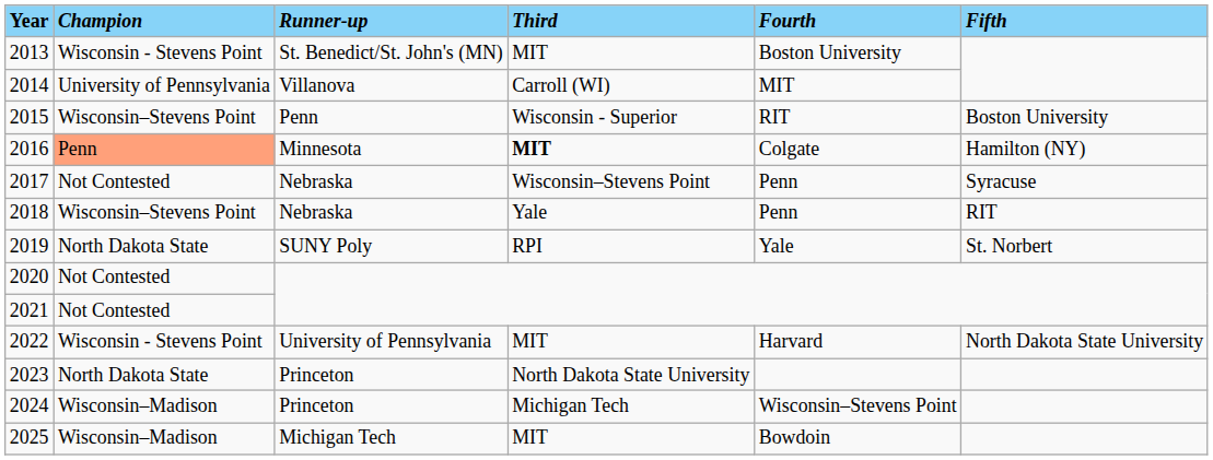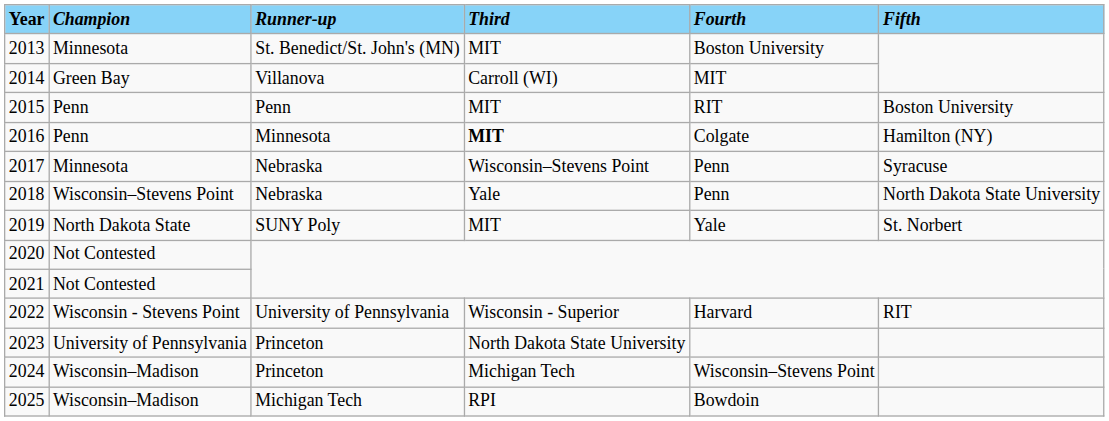 <table class="wikitable" style="font-size:85%;">
 <tr ! style="background-color: #87D3F8;">
 <td><strong>Year</strong></td>
 <td><strong> <em>Champion</em> </strong></td>
 <td><strong> <em>Runner-up</em> </strong></td>
 <td><strong> <em>Third</em> </strong></td>
 <td><strong> <em>Fourth</em> </strong></td>
 <td><strong> <em>Fifth</em> </strong></td>
 </tr>
 <tr --->
 <td>2013</td>
-<td>Wisconsin - Stevens Point</td>
+<td>Minnesota</td>
 <td>St. Benedict/St. John's (MN)</td>
 <td>MIT</td>
 <td>Boston University</td>
 <td rowspan=2></td>
 </tr>
 <tr --->
 <td>2014</td>
-<td>University of Pennsylvania</td>
+<td>Green Bay</td>
 <td>Villanova</td>
 <td>Carroll (WI)</td>
 <td>MIT</td>
 </tr>
 <tr --->
 <td>2015</td>
-<td>Wisconsin–Stevens Point</td>
 <td>Penn</td>
-<td>Wisconsin - Superior</td>
+<td>Penn</td>
+<td>MIT</td>
 <td>RIT</td>
 <td>Boston University</td>
 </tr>
 <tr --->
 <td>2016</td>
-<td style="background: lightsalmon;">Penn</td>
+<td>Penn</td>
 <td>Minnesota</td>
 <td><strong>MIT</strong></td>
 <td>Colgate</td>
 <td>Hamilton (NY)</td>
 </tr>
 <tr>
 <td>2017</td>
-<td>Not Contested</td>
+<td>Minnesota</td>
 <td>Nebraska</td>
 <td>Wisconsin–Stevens Point</td>
 <td>Penn</td>
 <td>Syracuse</td>
 </tr>
 <tr>
 <td>2018</td>
 <td>Wisconsin–Stevens Point</td>
 <td>Nebraska</td>
 <td>Yale</td>
 <td>Penn</td>
-<td>RIT</td>
+<td>North Dakota State University</td>
 </tr>
 <tr>
 <td>2019</td>
 <td>North Dakota State</td>
 <td>SUNY Poly</td>
-<td>RPI</td>
+<td>MIT</td>
 <td>Yale</td>
 <td>St. Norbert</td>
 </tr>
 <tr>
 <td>2020</td>
 <td>Not Contested</td>
 </tr>
 <tr>
 <td>2021</td>
 <td>Not Contested</td>
 </tr>
 <tr>
 <td>2022</td>
 <td>Wisconsin - Stevens Point</td>
 <td>University of Pennsylvania</td>
-<td>MIT</td>
+<td>Wisconsin - Superior</td>
 <td>Harvard</td>
-<td>North Dakota State University</td>
+<td>RIT</td>
 </tr>
 <tr>
 <td>2023</td>
-<td>North Dakota State</td>
+<td>University of Pennsylvania</td>
 <td>Princeton</td>
 <td>North Dakota State University</td>
 <td></td>
 <td></td>
 </tr>
 <tr>
 <td>2024</td>
 <td>Wisconsin–Madison</td>
 <td>Princeton</td>
 <td>Michigan Tech</td>
 <td>Wisconsin–Stevens Point</td>
 <td></td>
 </tr>
 <tr>
 <td>2025</td>
 <td>Wisconsin–Madison</td>
 <td>Michigan Tech</td>
-<td>MIT</td>
+<td>RPI</td>
 <td>Bowdoin</td>
 <td></td>
 </tr>
 </table>
